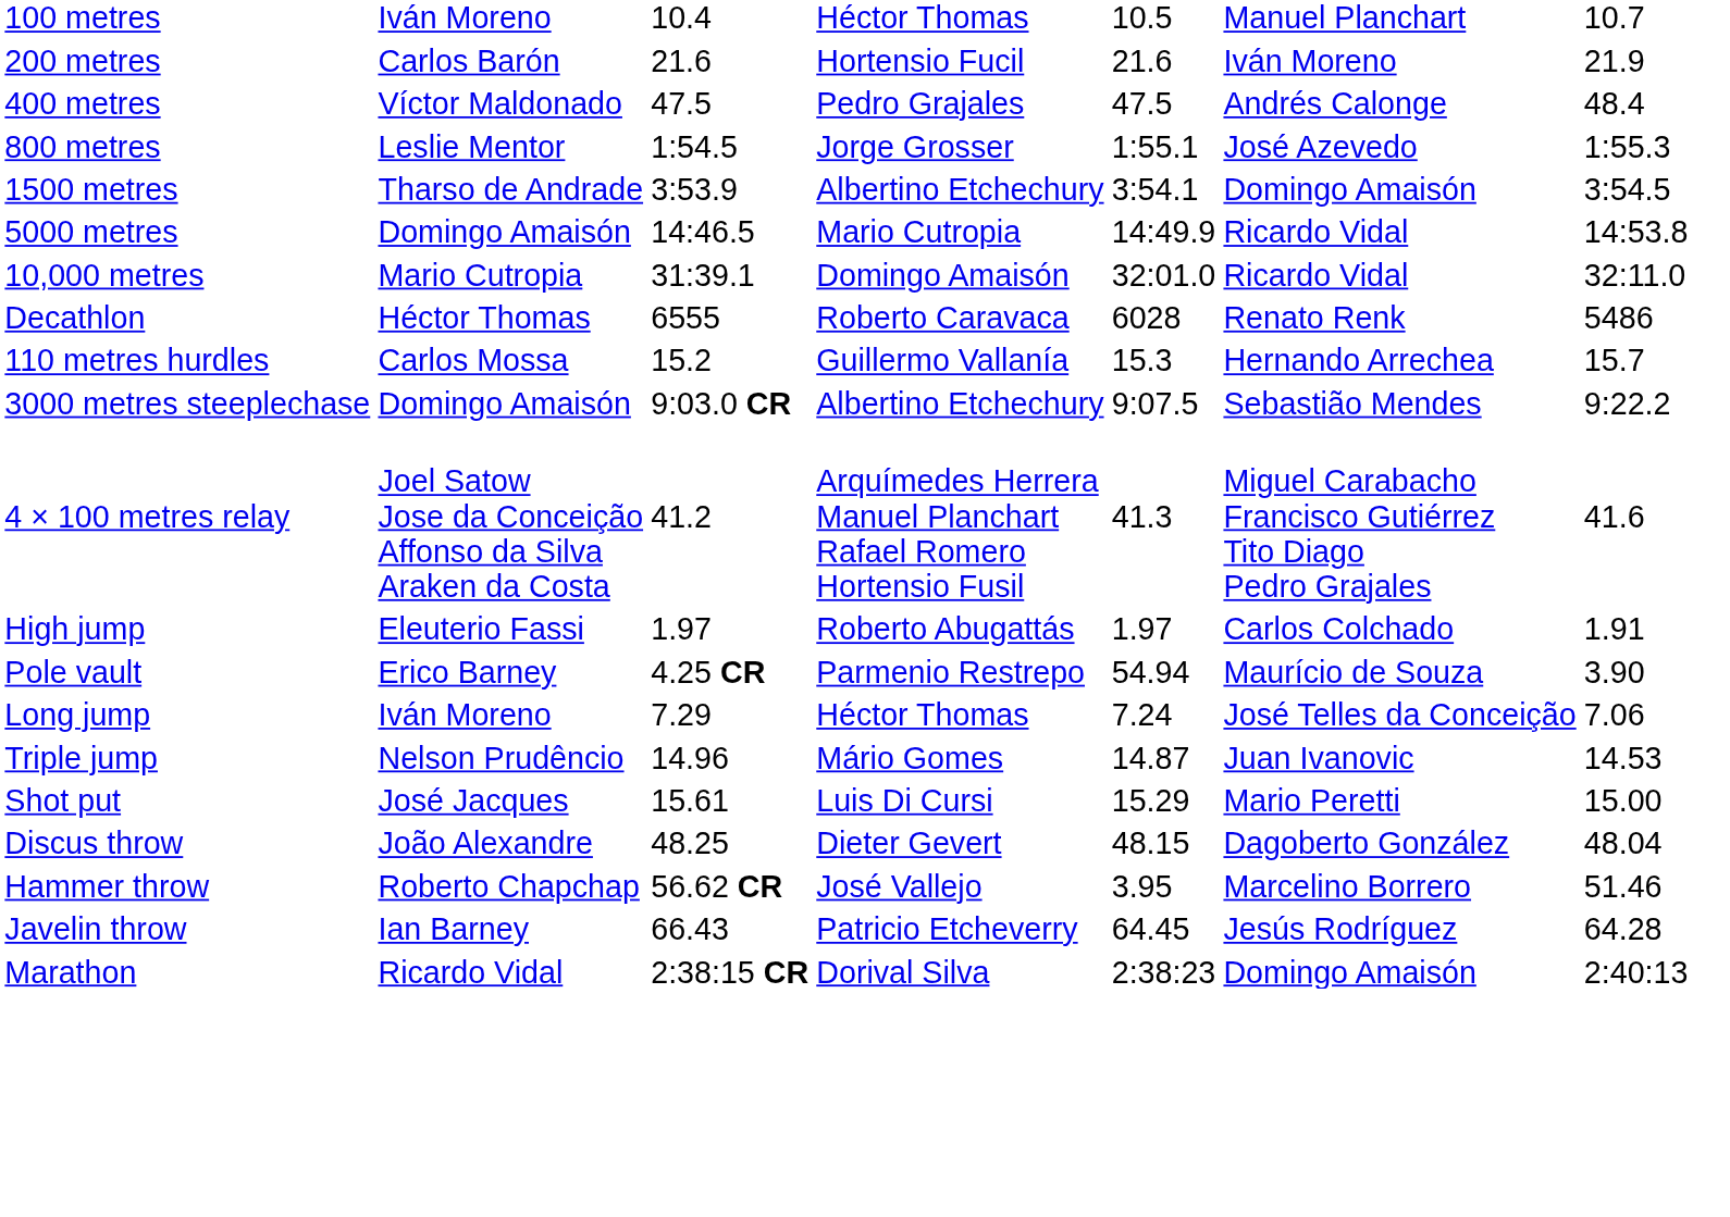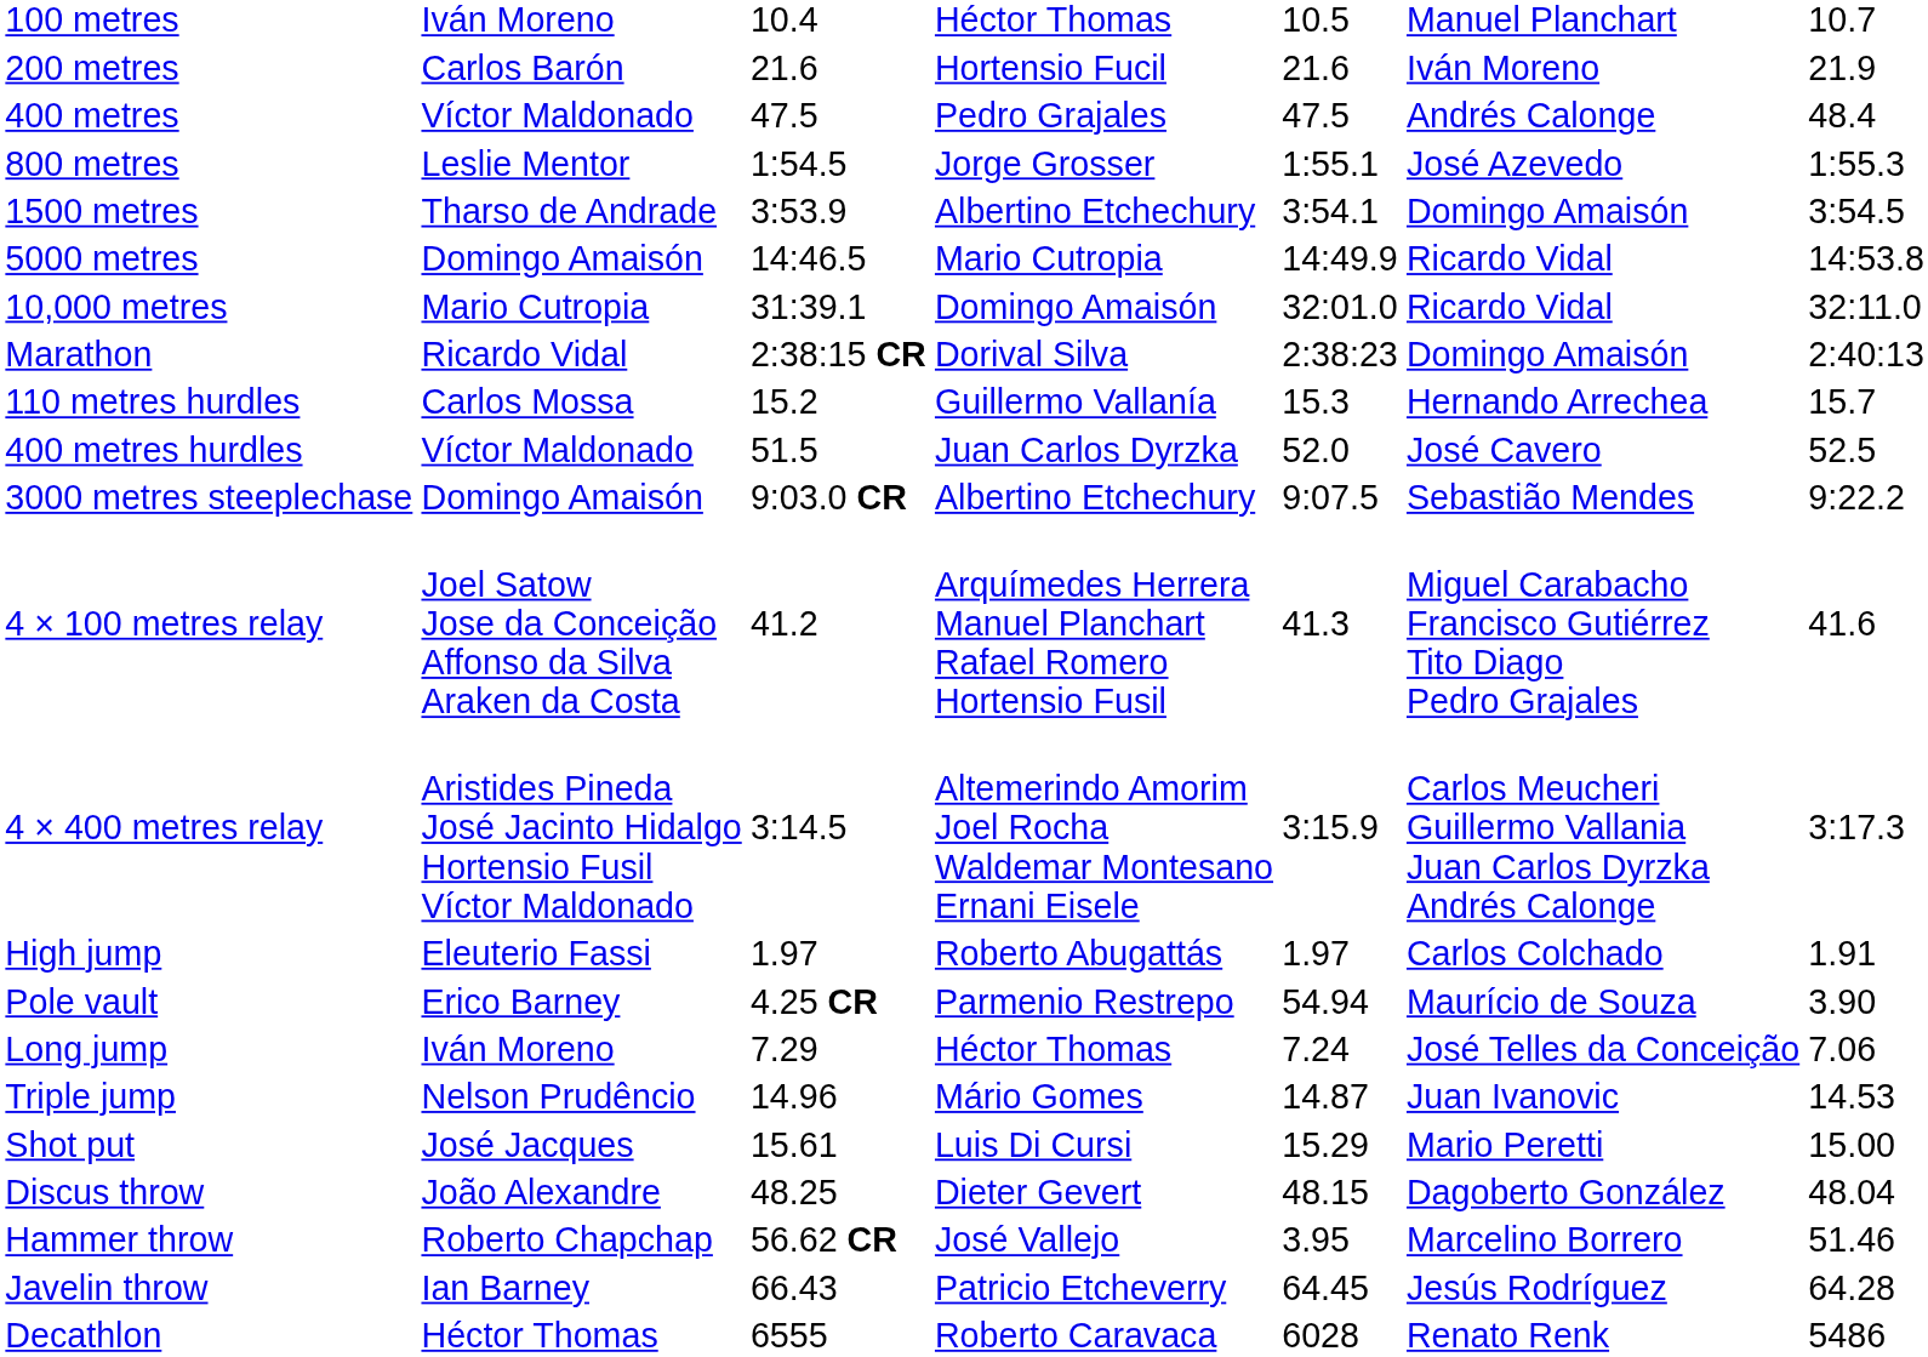 <table>
 <tr>
 <td><a href='#'>100 metres</a></td>
 <td><a href='#'>Iván Moreno</a><br> </td>
 <td>10.4</td>
 <td><a href='#'>Héctor Thomas</a><br> </td>
 <td>10.5</td>
 <td><a href='#'>Manuel Planchart</a><br> </td>
 <td>10.7</td>
 </tr>
 <tr>
 <td><a href='#'>200 metres</a></td>
 <td><a href='#'>Carlos Barón</a><br> </td>
 <td>21.6</td>
 <td><a href='#'>Hortensio Fucil</a><br> </td>
 <td>21.6</td>
 <td><a href='#'>Iván Moreno</a><br> </td>
 <td>21.9</td>
 </tr>
 <tr>
 <td><a href='#'>400 metres</a></td>
 <td><a href='#'>Víctor Maldonado</a><br> </td>
 <td>47.5</td>
 <td><a href='#'>Pedro Grajales</a><br> </td>
 <td>47.5</td>
 <td><a href='#'>Andrés Calonge</a><br> </td>
 <td>48.4</td>
 </tr>
 <tr>
 <td><a href='#'>800 metres</a></td>
 <td><a href='#'>Leslie Mentor</a><br> </td>
 <td>1:54.5</td>
 <td><a href='#'>Jorge Grosser</a><br> </td>
 <td>1:55.1</td>
 <td><a href='#'>José Azevedo</a><br> </td>
 <td>1:55.3</td>
 </tr>
 <tr>
 <td><a href='#'>1500 metres</a></td>
 <td><a href='#'>Tharso de Andrade</a><br> </td>
 <td>3:53.9</td>
 <td><a href='#'>Albertino Etchechury</a><br> </td>
 <td>3:54.1</td>
 <td><a href='#'>Domingo Amaisón</a><br> </td>
 <td>3:54.5</td>
 </tr>
 <tr>
 <td><a href='#'>5000 metres</a></td>
 <td><a href='#'>Domingo Amaisón</a><br> </td>
 <td>14:46.5</td>
 <td><a href='#'>Mario Cutropia</a><br> </td>
 <td>14:49.9</td>
 <td><a href='#'>Ricardo Vidal</a><br> </td>
 <td>14:53.8</td>
 </tr>
 <tr>
 <td><a href='#'>10,000 metres</a></td>
 <td><a href='#'>Mario Cutropia</a><br> </td>
 <td>31:39.1</td>
 <td><a href='#'>Domingo Amaisón</a><br> </td>
 <td>32:01.0</td>
 <td><a href='#'>Ricardo Vidal</a><br> </td>
 <td>32:11.0</td>
 </tr>
 <tr>
-<td><a href='#'>Decathlon</a></td>
-<td><a href='#'>Héctor Thomas</a><br> </td>
-<td>6555</td>
-<td><a href='#'>Roberto Caravaca</a><br> </td>
-<td>6028</td>
-<td><a href='#'>Renato Renk</a><br> </td>
-<td>5486</td>
+<td><a href='#'>Marathon</a></td>
+<td><a href='#'>Ricardo Vidal</a><br> </td>
+<td>2:38:15 <strong>CR</strong></td>
+<td><a href='#'>Dorival Silva</a><br> </td>
+<td>2:38:23</td>
+<td><a href='#'>Domingo Amaisón</a><br> </td>
+<td>2:40:13</td>
 </tr>
 <tr>
 <td><a href='#'>110 metres hurdles</a></td>
 <td><a href='#'>Carlos Mossa</a><br> </td>
 <td>15.2</td>
 <td><a href='#'>Guillermo Vallanía</a><br> </td>
 <td>15.3</td>
 <td><a href='#'>Hernando Arrechea</a><br> </td>
 <td>15.7</td>
+</tr>
+<tr>
+<td><a href='#'>400 metres hurdles</a></td>
+<td><a href='#'>Víctor Maldonado</a><br> </td>
+<td>51.5</td>
+<td><a href='#'>Juan Carlos Dyrzka</a><br> </td>
+<td>52.0</td>
+<td><a href='#'>José Cavero</a><br> </td>
+<td>52.5</td>
 </tr>
 <tr>
 <td><a href='#'>3000 metres steeplechase</a></td>
 <td><a href='#'>Domingo Amaisón</a><br> </td>
 <td>9:03.0 <strong>CR</strong></td>
 <td><a href='#'>Albertino Etchechury</a><br> </td>
 <td>9:07.5</td>
 <td><a href='#'>Sebastião Mendes</a><br> </td>
 <td>9:22.2</td>
 </tr>
 <tr>
 <td><a href='#'>4 × 100 metres relay</a></td>
 <td><br><a href='#'>Joel Satow</a><br><a href='#'>Jose da Conceição</a><br><a href='#'>Affonso da Silva</a><br><a href='#'>Araken da Costa</a></td>
 <td>41.2</td>
 <td><br><a href='#'>Arquímedes Herrera</a><br><a href='#'>Manuel Planchart</a><br><a href='#'>Rafael Romero</a><br><a href='#'>Hortensio Fusil</a></td>
 <td>41.3</td>
 <td><br><a href='#'>Miguel Carabacho</a><br><a href='#'>Francisco Gutiérrez</a><br><a href='#'>Tito Diago</a><br><a href='#'>Pedro Grajales</a></td>
 <td>41.6</td>
+</tr>
+<tr>
+<td><a href='#'>4 × 400 metres relay</a></td>
+<td><br><a href='#'>Aristides Pineda</a><br><a href='#'>José Jacinto Hidalgo</a><br><a href='#'>Hortensio Fusil</a><br><a href='#'>Víctor Maldonado</a></td>
+<td>3:14.5</td>
+<td><br><a href='#'>Altemerindo Amorim</a><br><a href='#'>Joel Rocha</a><br><a href='#'>Waldemar Montesano</a><br><a href='#'>Ernani Eisele</a></td>
+<td>3:15.9</td>
+<td><br><a href='#'>Carlos Meucheri</a><br><a href='#'>Guillermo Vallania</a><br><a href='#'>Juan Carlos Dyrzka</a><br><a href='#'>Andrés Calonge</a></td>
+<td>3:17.3</td>
 </tr>
 <tr>
 <td><a href='#'>High jump</a></td>
 <td><a href='#'>Eleuterio Fassi</a><br> </td>
 <td>1.97</td>
 <td><a href='#'>Roberto Abugattás</a><br> </td>
 <td>1.97</td>
 <td><a href='#'>Carlos Colchado</a><br> </td>
 <td>1.91</td>
 </tr>
 <tr>
 <td><a href='#'>Pole vault</a></td>
 <td><a href='#'>Erico Barney</a><br> </td>
 <td>4.25 <strong>CR</strong></td>
 <td><a href='#'>Parmenio Restrepo</a><br> </td>
 <td>54.94</td>
 <td><a href='#'>Maurício de Souza</a><br> </td>
 <td>3.90</td>
 </tr>
 <tr>
 <td><a href='#'>Long jump</a></td>
 <td><a href='#'>Iván Moreno</a><br> </td>
 <td>7.29</td>
 <td><a href='#'>Héctor Thomas</a><br> </td>
 <td>7.24</td>
 <td><a href='#'>José Telles da Conceição</a><br> </td>
 <td>7.06</td>
 </tr>
 <tr>
 <td><a href='#'>Triple jump</a></td>
 <td><a href='#'>Nelson Prudêncio</a><br> </td>
 <td>14.96</td>
 <td><a href='#'>Mário Gomes</a><br> </td>
 <td>14.87</td>
 <td><a href='#'>Juan Ivanovic</a><br> </td>
 <td>14.53</td>
 </tr>
 <tr>
 <td><a href='#'>Shot put</a></td>
 <td><a href='#'>José Jacques</a><br> </td>
 <td>15.61</td>
 <td><a href='#'>Luis Di Cursi</a><br> </td>
 <td>15.29</td>
 <td><a href='#'>Mario Peretti</a><br> </td>
 <td>15.00</td>
 </tr>
 <tr>
 <td><a href='#'>Discus throw</a></td>
 <td><a href='#'>João Alexandre</a><br> </td>
 <td>48.25</td>
 <td><a href='#'>Dieter Gevert</a><br> </td>
 <td>48.15</td>
 <td><a href='#'>Dagoberto González</a><br> </td>
 <td>48.04</td>
 </tr>
 <tr>
 <td><a href='#'>Hammer throw</a></td>
 <td><a href='#'>Roberto Chapchap</a><br> </td>
 <td>56.62 <strong>CR</strong></td>
 <td><a href='#'>José Vallejo</a><br> </td>
 <td>3.95</td>
 <td><a href='#'>Marcelino Borrero</a><br> </td>
 <td>51.46</td>
 </tr>
 <tr>
 <td><a href='#'>Javelin throw</a></td>
 <td><a href='#'>Ian Barney</a><br> </td>
 <td>66.43</td>
 <td><a href='#'>Patricio Etcheverry</a><br> </td>
 <td>64.45</td>
 <td><a href='#'>Jesús Rodríguez</a><br> </td>
 <td>64.28</td>
 </tr>
 <tr>
-<td><a href='#'>Marathon</a></td>
-<td><a href='#'>Ricardo Vidal</a><br> </td>
-<td>2:38:15 <strong>CR</strong></td>
-<td><a href='#'>Dorival Silva</a><br> </td>
-<td>2:38:23</td>
-<td><a href='#'>Domingo Amaisón</a><br> </td>
-<td>2:40:13</td>
+<td><a href='#'>Decathlon</a></td>
+<td><a href='#'>Héctor Thomas</a><br> </td>
+<td>6555</td>
+<td><a href='#'>Roberto Caravaca</a><br> </td>
+<td>6028</td>
+<td><a href='#'>Renato Renk</a><br> </td>
+<td>5486</td>
 </tr>
 </table>
